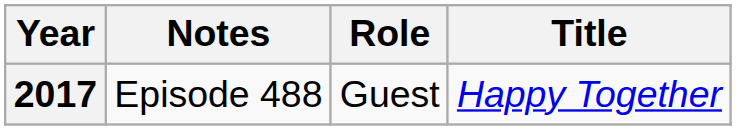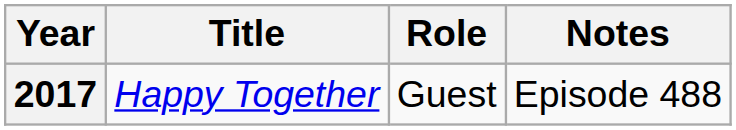 <table class="wikitable  plainrowheaders">
 <tr>
 <th scope="col">Year</th>
+<th scope="col">Title</th>
+<th scope="col">Role</th>
 <th scope="col">Notes</th>
-<th scope="col">Role</th>
-<th scope="col">Title</th>
 </tr>
 <tr>
 <th scope="row">2017</th>
+<td><em><a href='#'>Happy Together</a></em></td>
+<td>Guest</td>
 <td>Episode 488</td>
-<td>Guest</td>
-<td><em><a href='#'>Happy Together</a></em></td>
 </tr>
 </table>
